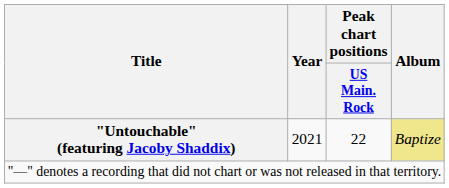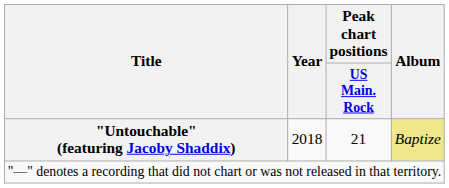 <table class="wikitable plainrowheaders" style="text-align:center;">
 <tr>
 <th scope="col" rowspan="2" style="width:18em;">Title</th>
 <th scope="col" rowspan="2">Year</th>
 <th scope="col" colspan="1">Peak chart positions</th>
 <th scope="col" rowspan="2">Album</th>
 </tr>
 <tr>
 <th scope="col" style="width:3em;font-size:90%;"><a href='#'>US<br>Main.<br>Rock</a><br></th>
 </tr>
 <tr>
 <th scope="row">"Untouchable" <br><span>(featuring <a href='#'>Jacoby Shaddix</a>)</span></th>
-<td>2021</td>
-<td>22</td>
+<td>2018</td>
+<td>21</td>
 <td style="background: khaki;"><em>Baptize</em></td>
 </tr>
 <tr>
 <td colspan="7" style="font-size:90%">"—" denotes a recording that did not chart or was not released in that territory.</td>
 </tr>
 </table>
